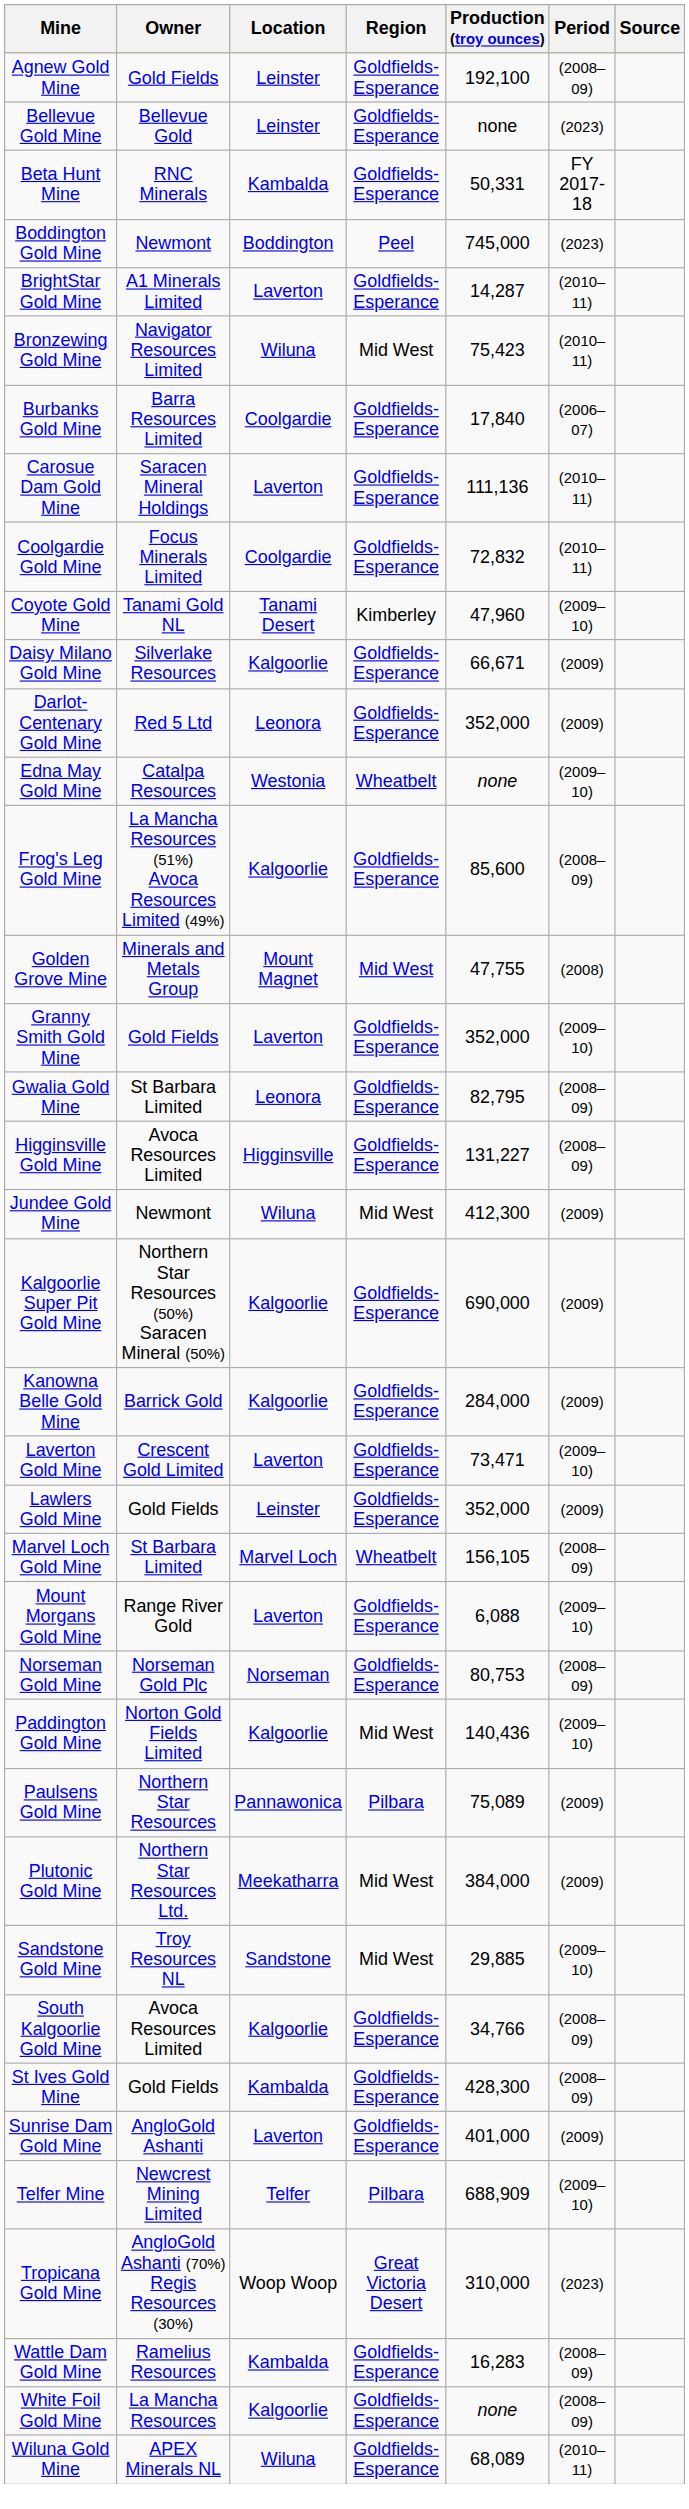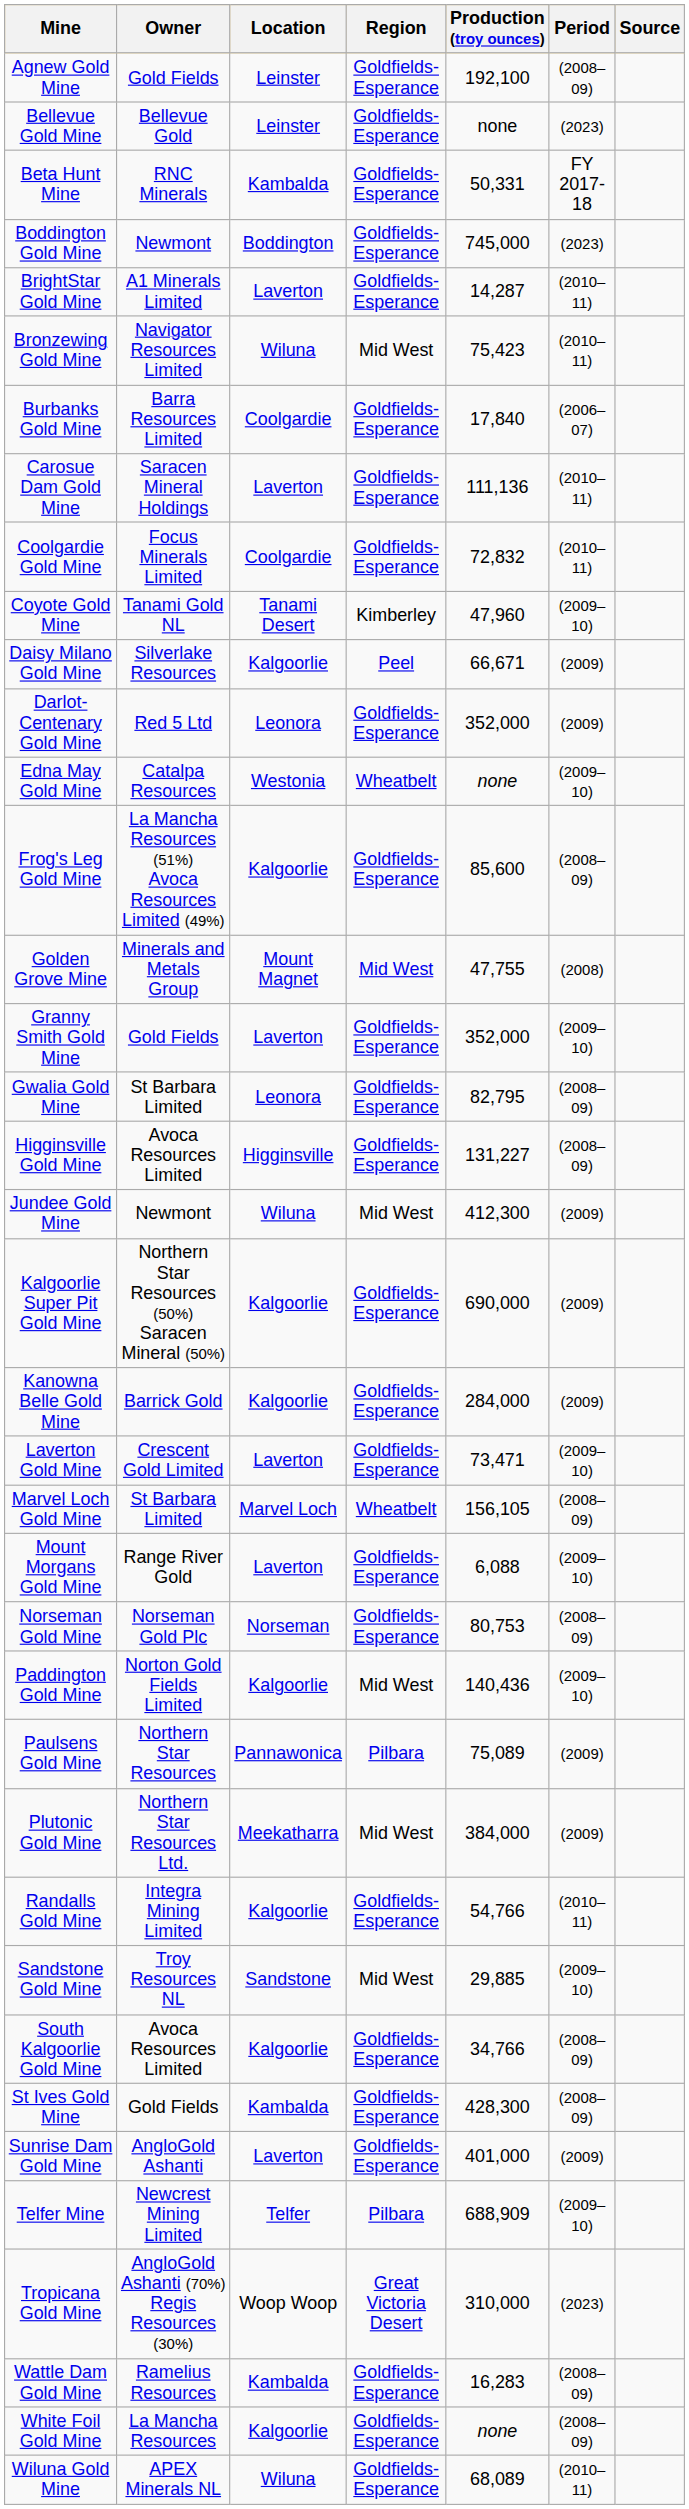 <table class="sortable wikitable">
 <tr align="center" bgcolor="#DAA520">
 <th>Mine</th>
 <th>Owner</th>
 <th>Location</th>
 <th>Region</th>
 <th>Production<br><small>(<a href='#'>troy ounces</a>)</small></th>
 <th>Period </th>
 <th>Source</th>
 </tr>
 <tr align="center">
 <td><a href='#'>Agnew Gold Mine</a></td>
 <td><a href='#'>Gold Fields</a></td>
 <td><a href='#'>Leinster</a></td>
 <td><a href='#'>Goldfields-Esperance</a></td>
 <td>192,100</td>
 <td><small>(2008–09)</small></td>
 <td></td>
 </tr>
 <tr align="center">
 <td><a href='#'>Bellevue Gold Mine</a></td>
 <td><a href='#'>Bellevue Gold</a></td>
 <td><a href='#'>Leinster</a></td>
 <td><a href='#'>Goldfields-Esperance</a></td>
 <td>none</td>
 <td><small>(2023)</small></td>
 <td></td>
 </tr>
 <tr align="center">
 <td><a href='#'>Beta Hunt Mine</a></td>
 <td><a href='#'>RNC Minerals</a></td>
 <td><a href='#'>Kambalda</a></td>
 <td><a href='#'>Goldfields-Esperance</a></td>
 <td>50,331</td>
 <td>FY 2017-18</td>
 <td></td>
 </tr>
 <tr align="center">
 <td><a href='#'>Boddington Gold Mine</a></td>
 <td><a href='#'>Newmont</a></td>
 <td><a href='#'>Boddington</a></td>
-<td><a href='#'>Peel</a></td>
+<td><a href='#'>Goldfields-Esperance</a></td>
 <td>745,000</td>
 <td><small>(2023)</small> </td>
 <td></td>
 </tr>
 <tr align="center">
 <td><a href='#'>BrightStar Gold Mine</a></td>
 <td><a href='#'>A1 Minerals Limited</a></td>
 <td><a href='#'>Laverton</a></td>
 <td><a href='#'>Goldfields-Esperance</a></td>
 <td>14,287</td>
 <td><small>(2010–11)</small> </td>
 <td></td>
 </tr>
 <tr align="center">
 <td><a href='#'>Bronzewing Gold Mine</a></td>
 <td><a href='#'>Navigator Resources Limited</a></td>
 <td><a href='#'>Wiluna</a></td>
 <td>Mid West</td>
 <td>75,423</td>
 <td><small>(2010–11)</small> </td>
 <td></td>
 </tr>
 <tr align="center">
 <td><a href='#'>Burbanks Gold Mine</a></td>
 <td><a href='#'>Barra Resources Limited</a></td>
 <td><a href='#'>Coolgardie</a></td>
 <td><a href='#'>Goldfields-Esperance</a></td>
 <td>17,840</td>
 <td><small>(2006–07)</small> </td>
 <td></td>
 </tr>
 <tr align="center">
 <td><a href='#'>Carosue Dam Gold Mine</a></td>
 <td><a href='#'>Saracen Mineral Holdings</a></td>
 <td><a href='#'>Laverton</a></td>
 <td><a href='#'>Goldfields-Esperance</a></td>
 <td>111,136</td>
 <td><small>(2010–11)</small> </td>
 <td></td>
 </tr>
 <tr align="center">
 <td><a href='#'>Coolgardie Gold Mine</a></td>
 <td><a href='#'>Focus Minerals Limited</a></td>
 <td><a href='#'>Coolgardie</a></td>
 <td><a href='#'>Goldfields-Esperance</a></td>
 <td>72,832</td>
 <td><small>(2010–11)</small></td>
 <td></td>
 </tr>
 <tr align="center">
 <td><a href='#'>Coyote Gold Mine</a></td>
 <td><a href='#'>Tanami Gold NL</a></td>
 <td><a href='#'>Tanami Desert</a></td>
 <td>Kimberley</td>
 <td>47,960</td>
 <td><small>(2009–10)</small> </td>
 <td></td>
 </tr>
 <tr align="center">
 <td><a href='#'>Daisy Milano Gold Mine</a></td>
 <td><a href='#'>Silverlake Resources</a></td>
 <td><a href='#'>Kalgoorlie</a></td>
-<td><a href='#'>Goldfields-Esperance</a></td>
+<td><a href='#'>Peel</a></td>
 <td>66,671</td>
 <td><small>(2009)</small> </td>
 <td></td>
 </tr>
 <tr align="center">
 <td><a href='#'>Darlot-Centenary Gold Mine</a></td>
 <td><a href='#'>Red 5 Ltd</a></td>
 <td><a href='#'>Leonora</a></td>
 <td><a href='#'>Goldfields-Esperance</a></td>
 <td>352,000</td>
 <td><small>(2009)</small> </td>
 <td></td>
 </tr>
 <tr align="center">
 <td><a href='#'>Edna May Gold Mine</a></td>
 <td><a href='#'>Catalpa Resources</a></td>
 <td><a href='#'>Westonia</a></td>
 <td><a href='#'>Wheatbelt</a></td>
 <td><em>none</em></td>
 <td><small>(2009–10)</small></td>
 <td></td>
 </tr>
 <tr align="center">
 <td><a href='#'>Frog's Leg Gold Mine</a></td>
 <td><a href='#'>La Mancha Resources</a> <small>(51%)</small><br><a href='#'>Avoca Resources Limited</a> <small>(49%)</small></td>
 <td><a href='#'>Kalgoorlie</a></td>
 <td><a href='#'>Goldfields-Esperance</a></td>
 <td>85,600</td>
 <td><small>(2008–09)</small> </td>
 <td><br></td>
 </tr>
 <tr align="center">
 <td><a href='#'>Golden Grove Mine</a></td>
 <td><a href='#'>Minerals and Metals Group</a></td>
 <td><a href='#'>Mount Magnet</a></td>
 <td><a href='#'>Mid West</a></td>
 <td>47,755</td>
 <td><small>(2008)</small> </td>
 <td></td>
 </tr>
 <tr align="center">
 <td><a href='#'>Granny Smith Gold Mine</a></td>
 <td><a href='#'>Gold Fields</a></td>
 <td><a href='#'>Laverton</a></td>
 <td><a href='#'>Goldfields-Esperance</a></td>
 <td>352,000</td>
 <td><small>(2009–10)</small></td>
 <td></td>
 </tr>
 <tr align="center">
 <td><a href='#'>Gwalia Gold Mine</a></td>
 <td>St Barbara Limited</td>
 <td><a href='#'>Leonora</a></td>
 <td><a href='#'>Goldfields-Esperance</a></td>
 <td>82,795</td>
 <td><small>(2008–09)</small></td>
 <td></td>
 </tr>
 <tr align="center">
 <td><a href='#'>Higginsville Gold Mine</a></td>
 <td>Avoca Resources Limited</td>
 <td><a href='#'>Higginsville</a></td>
 <td><a href='#'>Goldfields-Esperance</a></td>
 <td>131,227</td>
 <td><small>(2008–09)</small></td>
 <td></td>
 </tr>
 <tr align="center">
 <td><a href='#'>Jundee Gold Mine</a></td>
 <td>Newmont</td>
 <td><a href='#'>Wiluna</a></td>
 <td>Mid West</td>
 <td>412,300</td>
 <td><small>(2009)</small></td>
 <td></td>
 </tr>
 <tr align="center">
 <td><a href='#'>Kalgoorlie Super Pit Gold Mine</a></td>
 <td>Northern Star Resources <small>(50%)</small><br>Saracen Mineral <small>(50%)</small></td>
 <td><a href='#'>Kalgoorlie</a></td>
 <td><a href='#'>Goldfields-Esperance</a></td>
 <td>690,000</td>
 <td><small>(2009)</small></td>
 <td><br></td>
 </tr>
 <tr align="center">
 <td><a href='#'>Kanowna Belle Gold Mine</a></td>
 <td><a href='#'>Barrick Gold</a></td>
 <td><a href='#'>Kalgoorlie</a></td>
 <td><a href='#'>Goldfields-Esperance</a></td>
 <td>284,000</td>
 <td><small>(2009)</small></td>
 <td></td>
 </tr>
 <tr align="center">
 <td><a href='#'>Laverton Gold Mine</a></td>
 <td><a href='#'>Crescent Gold Limited</a></td>
 <td><a href='#'>Laverton</a></td>
 <td><a href='#'>Goldfields-Esperance</a></td>
 <td>73,471</td>
 <td><small>(2009–10)</small> </td>
 <td></td>
 </tr>
 <tr align="center">
-<td><a href='#'>Lawlers Gold Mine</a></td>
-<td>Gold Fields</td>
-<td><a href='#'>Leinster</a></td>
-<td><a href='#'>Goldfields-Esperance</a></td>
-<td>352,000</td>
-<td><small>(2009)</small> </td>
-<td></td>
-</tr>
-<tr align="center">
 <td><a href='#'>Marvel Loch Gold Mine</a></td>
 <td><a href='#'>St Barbara Limited</a></td>
 <td><a href='#'>Marvel Loch</a></td>
 <td><a href='#'>Wheatbelt</a></td>
 <td>156,105</td>
 <td><small>(2008–09)</small></td>
 <td></td>
 </tr>
 <tr align="center">
 <td><a href='#'>Mount Morgans Gold Mine</a></td>
 <td>Range River Gold</td>
 <td><a href='#'>Laverton</a></td>
 <td><a href='#'>Goldfields-Esperance</a></td>
 <td>6,088</td>
 <td><small>(2009–10)</small> </td>
 <td></td>
 </tr>
 <tr align="center">
 <td><a href='#'>Norseman Gold Mine</a></td>
 <td><a href='#'>Norseman Gold Plc</a></td>
 <td><a href='#'>Norseman</a></td>
 <td><a href='#'>Goldfields-Esperance</a></td>
 <td>80,753</td>
 <td><small>(2008–09)</small></td>
 <td></td>
 </tr>
 <tr align="center">
 <td><a href='#'>Paddington Gold Mine</a></td>
 <td><a href='#'>Norton Gold Fields Limited</a></td>
 <td><a href='#'>Kalgoorlie</a></td>
 <td>Mid West</td>
 <td>140,436</td>
 <td><small>(2009–10)</small></td>
 <td></td>
 </tr>
 <tr align="center">
 <td><a href='#'>Paulsens Gold Mine</a></td>
 <td><a href='#'>Northern Star Resources</a></td>
 <td><a href='#'>Pannawonica</a></td>
 <td><a href='#'>Pilbara</a></td>
 <td>75,089</td>
 <td><small>(2009)</small></td>
 <td></td>
 </tr>
 <tr align="center">
 <td><a href='#'>Plutonic Gold Mine</a></td>
 <td><a href='#'>Northern Star Resources Ltd.</a></td>
 <td><a href='#'>Meekatharra</a></td>
 <td>Mid West</td>
 <td>384,000</td>
 <td><small>(2009)</small></td>
+<td></td>
+</tr>
+<tr align="center">
+<td><a href='#'>Randalls Gold Mine</a></td>
+<td><a href='#'>Integra Mining Limited</a></td>
+<td><a href='#'>Kalgoorlie</a></td>
+<td><a href='#'>Goldfields-Esperance</a></td>
+<td>54,766</td>
+<td><small>(2010–11)</small> </td>
 <td></td>
 </tr>
 <tr align="center">
 <td><a href='#'>Sandstone Gold Mine</a></td>
 <td><a href='#'>Troy Resources NL</a></td>
 <td><a href='#'>Sandstone</a></td>
 <td>Mid West</td>
 <td>29,885</td>
 <td><small>(2009–10)</small></td>
 <td></td>
 </tr>
 <tr align="center">
 <td><a href='#'>South Kalgoorlie Gold Mine</a></td>
 <td>Avoca Resources Limited</td>
 <td><a href='#'>Kalgoorlie</a></td>
 <td><a href='#'>Goldfields-Esperance</a></td>
 <td>34,766</td>
 <td><small>(2008–09)</small> </td>
 <td></td>
 </tr>
 <tr align="center">
 <td><a href='#'>St Ives Gold Mine</a></td>
 <td>Gold Fields</td>
 <td><a href='#'>Kambalda</a></td>
 <td><a href='#'>Goldfields-Esperance</a></td>
 <td>428,300</td>
 <td><small>(2008–09)</small></td>
 <td></td>
 </tr>
 <tr align="center">
 <td><a href='#'>Sunrise Dam Gold Mine</a></td>
 <td><a href='#'>AngloGold Ashanti</a></td>
 <td><a href='#'>Laverton</a></td>
 <td><a href='#'>Goldfields-Esperance</a></td>
 <td>401,000</td>
 <td><small>(2009)</small></td>
 <td></td>
 </tr>
 <tr align="center">
 <td><a href='#'>Telfer Mine</a></td>
 <td><a href='#'>Newcrest Mining Limited</a></td>
 <td><a href='#'>Telfer</a></td>
 <td><a href='#'>Pilbara</a></td>
 <td>688,909</td>
 <td><small>(2009–10)</small></td>
 <td></td>
 </tr>
 <tr align="center">
 <td><a href='#'>Tropicana Gold Mine</a></td>
 <td><a href='#'>AngloGold Ashanti</a> <small>(70%)</small> <a href='#'>Regis Resources</a> <small>(30%)</small></td>
 <td>Woop Woop</td>
 <td><a href='#'>Great Victoria Desert</a></td>
 <td>310,000</td>
 <td><small>(2023)</small></td>
 <td></td>
 </tr>
 <tr align="center">
 <td><a href='#'>Wattle Dam Gold Mine</a></td>
 <td><a href='#'>Ramelius Resources</a></td>
 <td><a href='#'>Kambalda</a></td>
 <td><a href='#'>Goldfields-Esperance</a></td>
 <td>16,283</td>
 <td><small>(2008–09)</small></td>
 <td></td>
 </tr>
 <tr align="center">
 <td><a href='#'>White Foil Gold Mine</a></td>
 <td><a href='#'>La Mancha Resources</a></td>
 <td><a href='#'>Kalgoorlie</a></td>
 <td><a href='#'>Goldfields-Esperance</a></td>
 <td><em>none</em></td>
 <td><small>(2008–09)</small> </td>
 <td></td>
 </tr>
 <tr align="center">
 <td><a href='#'>Wiluna Gold Mine</a></td>
 <td><a href='#'>APEX Minerals NL</a></td>
 <td><a href='#'>Wiluna</a></td>
 <td><a href='#'>Goldfields-Esperance</a></td>
 <td>68,089</td>
 <td><small>(2010–11)</small></td>
 <td></td>
 </tr>
 </table>
